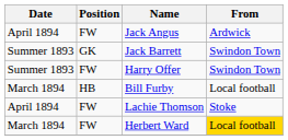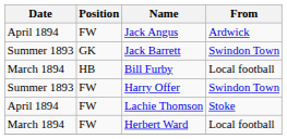 <table class="wikitable">
 <tr>
 <th>Date</th>
 <th>Position</th>
 <th>Name</th>
 <th>From</th>
 </tr>
 <tr>
 <td>April 1894</td>
 <td>FW</td>
 <td><a href='#'>Jack Angus</a></td>
 <td><a href='#'>Ardwick</a></td>
 </tr>
 <tr>
 <td>Summer 1893</td>
 <td>GK</td>
 <td><a href='#'>Jack Barrett</a></td>
 <td><a href='#'>Swindon Town</a></td>
 </tr>
 <tr>
+<td>March 1894</td>
+<td>HB</td>
+<td><a href='#'>Bill Furby</a></td>
+<td>Local football</td>
+</tr>
+<tr>
 <td>Summer 1893</td>
 <td>FW</td>
 <td><a href='#'>Harry Offer</a></td>
 <td><a href='#'>Swindon Town</a></td>
-</tr>
-<tr>
-<td>March 1894</td>
-<td>HB</td>
-<td><a href='#'>Bill Furby</a></td>
-<td>Local football</td>
 </tr>
 <tr>
 <td>April 1894</td>
 <td>FW</td>
 <td><a href='#'>Lachie Thomson</a></td>
 <td><a href='#'>Stoke</a></td>
 </tr>
 <tr>
 <td>March 1894</td>
 <td>FW</td>
 <td><a href='#'>Herbert Ward</a></td>
-<td style="background: gold;">Local football</td>
+<td>Local football</td>
 </tr>
 <tr>
 </tr>
 </table>
